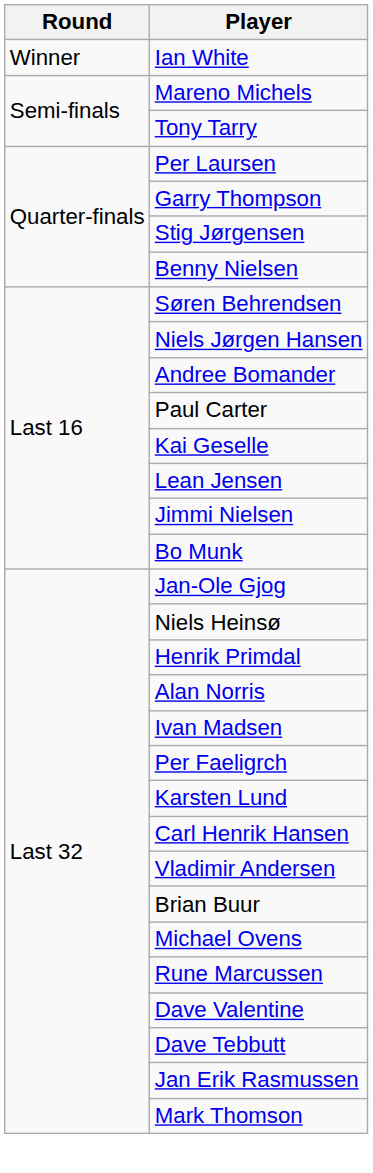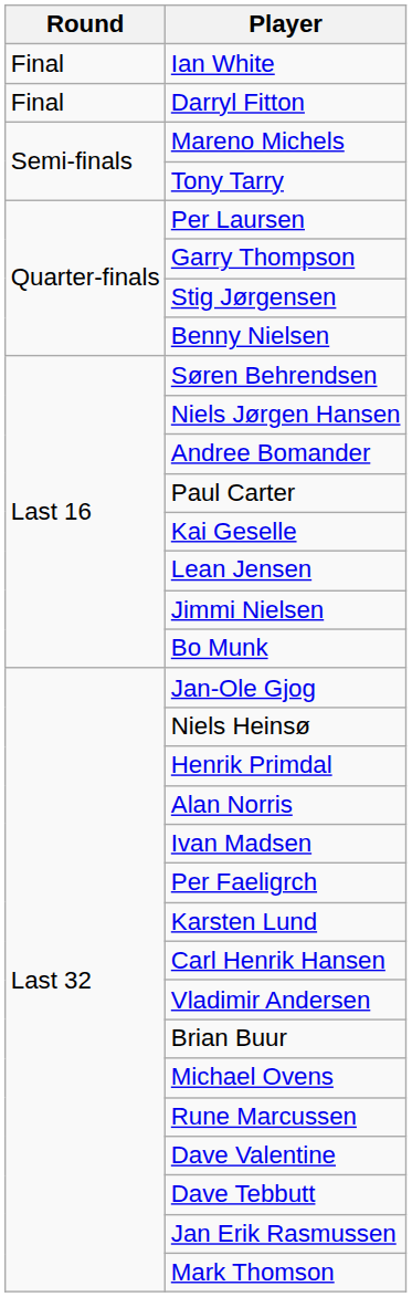 <table class="wikitable">
 <tr>
 <th>Round</th>
 <th>Player</th>
 </tr>
 <tr>
-<td rowspan="1">Winner</td>
+<td rowspan="1">Final</td>
 <td> <a href='#'>Ian White</a></td>
+</tr>
+<tr>
+<td rowspan="1">Final</td>
+<td> <a href='#'>Darryl Fitton</a></td>
 </tr>
 <tr>
 <td rowspan="2">Semi-finals</td>
 <td> <a href='#'>Mareno Michels</a></td>
 </tr>
 <tr>
 <td> <a href='#'>Tony Tarry</a></td>
 </tr>
 <tr>
 <td rowspan="4">Quarter-finals</td>
 <td> <a href='#'>Per Laursen</a></td>
 </tr>
 <tr>
 <td> <a href='#'>Garry Thompson</a></td>
 </tr>
 <tr>
 <td> <a href='#'>Stig Jørgensen</a></td>
 </tr>
 <tr>
 <td> <a href='#'>Benny Nielsen</a></td>
 </tr>
 <tr>
 <td rowspan="8">Last 16</td>
 <td> <a href='#'>Søren Behrendsen</a></td>
 </tr>
 <tr>
 <td> <a href='#'>Niels Jørgen Hansen</a></td>
 </tr>
 <tr>
 <td> <a href='#'>Andree Bomander</a></td>
 </tr>
 <tr>
 <td> Paul Carter</td>
 </tr>
 <tr>
 <td> <a href='#'>Kai Geselle</a></td>
 </tr>
 <tr>
 <td> <a href='#'>Lean Jensen</a></td>
 </tr>
 <tr>
 <td> <a href='#'>Jimmi Nielsen</a></td>
 </tr>
 <tr>
 <td> <a href='#'>Bo Munk</a></td>
 </tr>
 <tr>
 <td rowspan="16">Last 32</td>
 <td> <a href='#'>Jan-Ole Gjog</a></td>
 </tr>
 <tr>
 <td> Niels Heinsø</td>
 </tr>
 <tr>
 <td> <a href='#'>Henrik Primdal</a></td>
 </tr>
 <tr>
 <td> <a href='#'>Alan Norris</a></td>
 </tr>
 <tr>
 <td> <a href='#'>Ivan Madsen</a></td>
 </tr>
 <tr>
 <td> <a href='#'>Per Faeligrch</a></td>
 </tr>
 <tr>
 <td> <a href='#'>Karsten Lund</a></td>
 </tr>
 <tr>
 <td> <a href='#'>Carl Henrik Hansen</a></td>
 </tr>
 <tr>
 <td> <a href='#'>Vladimir Andersen</a></td>
 </tr>
 <tr>
 <td> Brian Buur</td>
 </tr>
 <tr>
 <td> <a href='#'>Michael Ovens</a></td>
 </tr>
 <tr>
 <td> <a href='#'>Rune Marcussen</a></td>
 </tr>
 <tr>
 <td> <a href='#'>Dave Valentine</a></td>
 </tr>
 <tr>
 <td> <a href='#'>Dave Tebbutt</a></td>
 </tr>
 <tr>
 <td> <a href='#'>Jan Erik Rasmussen</a></td>
 </tr>
 <tr>
 <td> <a href='#'>Mark Thomson</a></td>
 </tr>
 </table>
